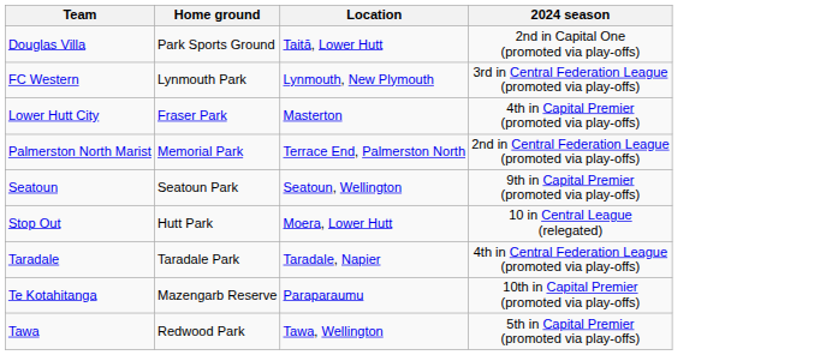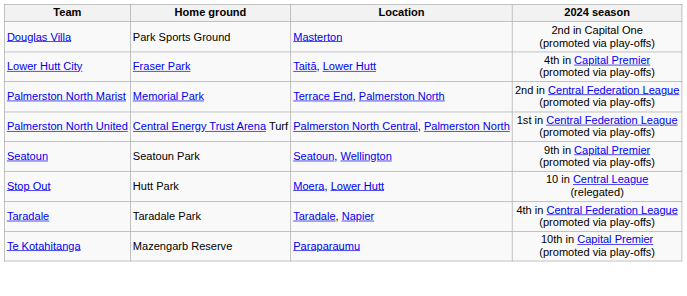 <table class="wikitable sortable">
 <tr>
 <th>Team</th>
 <th>Home ground</th>
 <th>Location</th>
 <th>2024 season</th>
 </tr>
 <tr>
 <td><a href='#'>Douglas Villa</a></td>
 <td>Park Sports Ground</td>
-<td><a href='#'>Taitā</a>, <a href='#'>Lower Hutt</a></td>
+<td><a href='#'>Masterton</a></td>
 <td align="center">2nd in Capital One<br>(promoted via play-offs)</td>
-</tr>
-<tr>
-<td><a href='#'>FC Western</a></td>
-<td>Lynmouth Park</td>
-<td><a href='#'>Lynmouth</a>, <a href='#'>New Plymouth</a></td>
-<td align="center">3rd in <a href='#'>Central Federation League</a><br>(promoted via play-offs)</td>
 </tr>
 <tr>
 <td><a href='#'>Lower Hutt City</a></td>
 <td><a href='#'>Fraser Park</a></td>
-<td><a href='#'>Masterton</a></td>
+<td><a href='#'>Taitā</a>, <a href='#'>Lower Hutt</a></td>
 <td align="center">4th in <a href='#'>Capital Premier</a><br>(promoted via play-offs)</td>
 </tr>
 <tr>
 <td><a href='#'>Palmerston North Marist</a></td>
 <td><a href='#'>Memorial Park</a></td>
 <td><a href='#'>Terrace End</a>, <a href='#'>Palmerston North</a></td>
 <td align="center">2nd in <a href='#'>Central Federation League</a><br>(promoted via play-offs)</td>
+</tr>
+<tr>
+<td><a href='#'>Palmerston North United</a></td>
+<td><a href='#'>Central Energy Trust Arena</a> Turf</td>
+<td><a href='#'>Palmerston North Central</a>, <a href='#'>Palmerston North</a></td>
+<td align="center">1st in <a href='#'>Central Federation League</a><br>(promoted via play-offs)</td>
 </tr>
 <tr>
 <td><a href='#'>Seatoun</a></td>
 <td>Seatoun Park</td>
 <td><a href='#'>Seatoun</a>, <a href='#'>Wellington</a></td>
 <td align="center">9th in <a href='#'>Capital Premier</a><br>(promoted via play-offs)</td>
 </tr>
 <tr>
 <td><a href='#'>Stop Out</a></td>
 <td>Hutt Park</td>
 <td><a href='#'>Moera</a>, <a href='#'>Lower Hutt</a></td>
 <td align="center">10 in <a href='#'>Central League</a><br>(relegated)</td>
 </tr>
 <tr>
 <td><a href='#'>Taradale</a></td>
 <td>Taradale Park</td>
 <td><a href='#'>Taradale</a>, <a href='#'>Napier</a></td>
 <td align="center">4th in <a href='#'>Central Federation League</a><br>(promoted via play-offs)</td>
 </tr>
 <tr>
 <td><a href='#'>Te Kotahitanga</a></td>
 <td>Mazengarb Reserve</td>
 <td><a href='#'>Paraparaumu</a></td>
 <td align="center">10th in <a href='#'>Capital Premier</a><br>(promoted via play-offs)</td>
 </tr>
-<tr>
-<td><a href='#'>Tawa</a></td>
-<td>Redwood Park</td>
-<td><a href='#'>Tawa</a>, <a href='#'>Wellington</a></td>
-<td align="center">5th in <a href='#'>Capital Premier</a><br>(promoted via play-offs)</td>
-</tr>
 </table>
